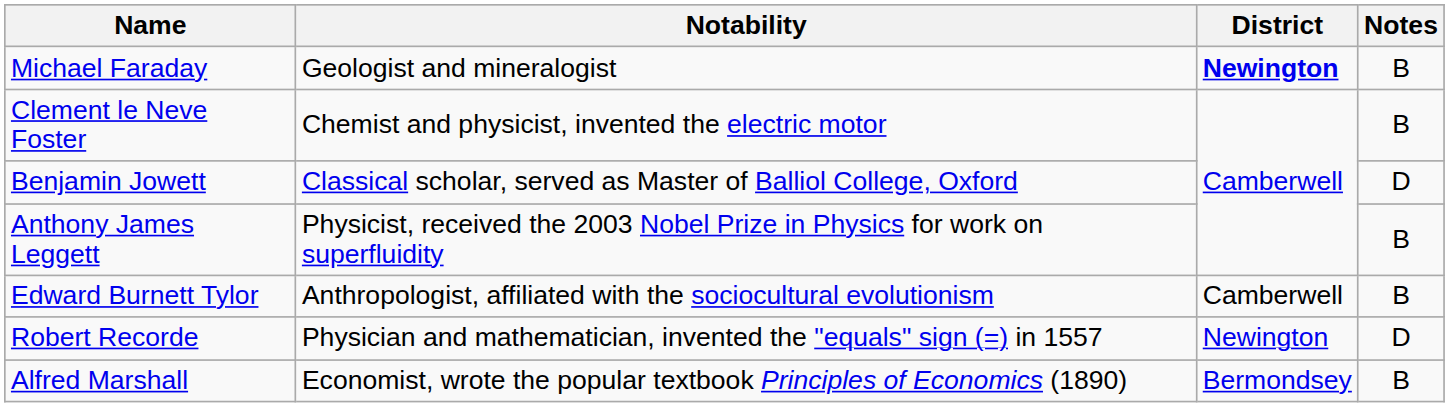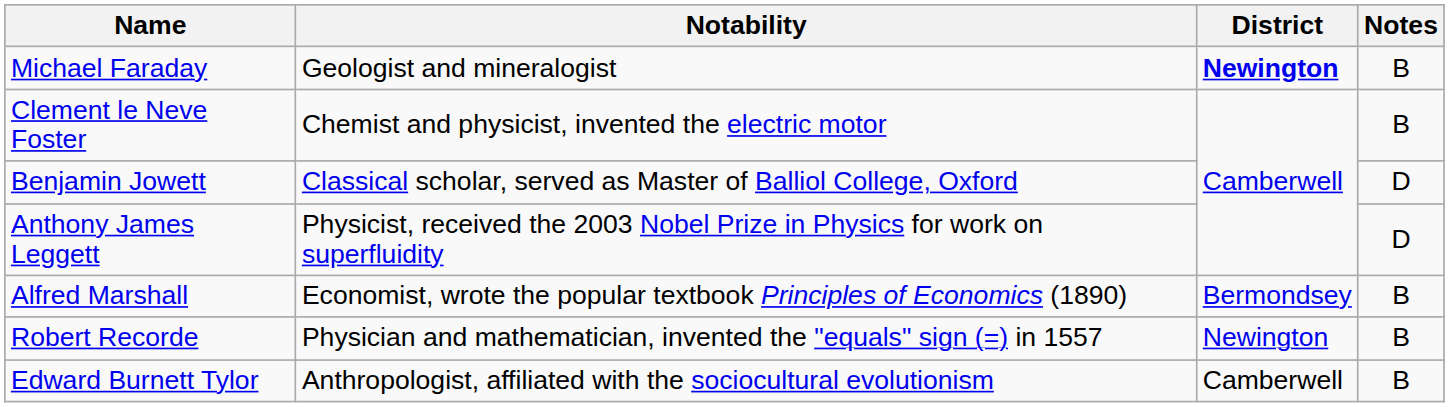 <table class="wikitable sortable">
 <tr>
 <th width=>Name</th>
 <th width=>Notability</th>
 <th width=>District </th>
 <th width=>Notes </th>
 </tr>
 <tr>
 <td><a href='#'>Michael Faraday</a></td>
 <td>Geologist and mineralogist</td>
 <td><strong><a href='#'>Newington</a></strong></td>
 <td style="text-align:center;">B</td>
 </tr>
 <tr>
 <td><a href='#'>Clement le Neve Foster</a></td>
 <td>Chemist and physicist, invented the <a href='#'>electric motor</a></td>
 <td rowspan=3><a href='#'>Camberwell</a></td>
 <td style="text-align:center;">B</td>
 </tr>
 <tr>
 <td><a href='#'>Benjamin Jowett</a></td>
 <td><a href='#'>Classical</a> scholar, served as Master of <a href='#'>Balliol College, Oxford</a></td>
 <td style="text-align:center;">D</td>
 </tr>
 <tr>
 <td><a href='#'>Anthony James Leggett</a></td>
 <td>Physicist, received the 2003 <a href='#'>Nobel Prize in Physics</a> for work on <a href='#'>superfluidity</a></td>
+<td style="text-align:center;">D</td>
+</tr>
+<tr>
+<td><a href='#'>Alfred Marshall</a></td>
+<td>Economist, wrote the popular textbook <em><a href='#'>Principles of Economics</a></em> (1890)</td>
+<td><a href='#'>Bermondsey</a></td>
+<td style="text-align:center;">B</td>
+</tr>
+<tr>
+<td><a href='#'>Robert Recorde</a></td>
+<td>Physician and mathematician, invented the <a href='#'>"equals" sign (=)</a> in 1557</td>
+<td><a href='#'>Newington</a></td>
 <td style="text-align:center;">B</td>
 </tr>
 <tr>
 <td><a href='#'>Edward Burnett Tylor</a></td>
 <td>Anthropologist, affiliated with the <a href='#'>sociocultural evolutionism</a></td>
 <td>Camberwell</td>
 <td style="text-align:center;">B</td>
 </tr>
-<tr>
-<td><a href='#'>Robert Recorde</a></td>
-<td>Physician and mathematician, invented the <a href='#'>"equals" sign (=)</a> in 1557</td>
-<td><a href='#'>Newington</a></td>
-<td style="text-align:center;">D</td>
-</tr>
-<tr>
-<td><a href='#'>Alfred Marshall</a></td>
-<td>Economist, wrote the popular textbook <em><a href='#'>Principles of Economics</a></em> (1890)</td>
-<td><a href='#'>Bermondsey</a></td>
-<td style="text-align:center;">B</td>
-</tr>
 </table>
